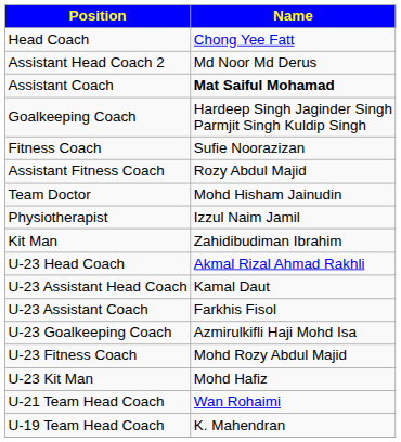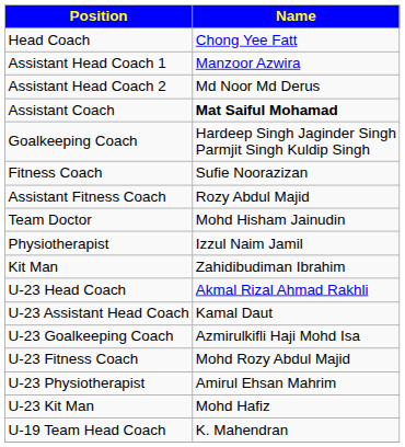 <table class="wikitable">
 <tr>
 <th style="background:blue; color:yellow; text-align:center;">Position</th>
 <th style="background:blue; color:yellow; text-align:center;">Name</th>
 </tr>
 <tr>
 <td>Head Coach</td>
 <td> <a href='#'>Chong Yee Fatt</a></td>
+</tr>
+<tr>
+<td>Assistant Head Coach 1</td>
+<td> <a href='#'>Manzoor Azwira</a></td>
 </tr>
 <tr>
 <td>Assistant Head Coach 2</td>
 <td> Md Noor Md Derus</td>
 </tr>
 <tr>
 <td>Assistant Coach</td>
 <td><strong> Mat Saiful Mohamad</strong></td>
 </tr>
 <tr>
 <td>Goalkeeping Coach</td>
 <td> Hardeep Singh Jaginder Singh <br>  Parmjit Singh Kuldip Singh</td>
 </tr>
 <tr>
 <td>Fitness Coach</td>
 <td> Sufie Noorazizan</td>
 </tr>
 <tr>
 <td>Assistant Fitness Coach</td>
 <td> Rozy Abdul Majid</td>
 </tr>
 <tr>
 <td>Team Doctor</td>
 <td> Mohd Hisham Jainudin</td>
 </tr>
 <tr>
 <td>Physiotherapist</td>
 <td> Izzul Naim Jamil</td>
 </tr>
 <tr>
 <td>Kit Man</td>
 <td> Zahidibudiman Ibrahim</td>
 </tr>
 <tr>
 <td>U-23 Head Coach</td>
 <td> <a href='#'>Akmal Rizal Ahmad Rakhli</a></td>
 </tr>
 <tr>
 <td>U-23 Assistant Head Coach</td>
 <td> Kamal Daut</td>
 </tr>
 <tr>
-<td>U-23 Assistant Coach</td>
-<td> Farkhis Fisol</td>
-</tr>
-<tr>
 <td>U-23 Goalkeeping Coach</td>
 <td> Azmirulkifli Haji Mohd Isa</td>
 </tr>
 <tr>
 <td>U-23 Fitness Coach</td>
 <td> Mohd Rozy Abdul Majid</td>
 </tr>
 <tr>
+<td>U-23 Physiotherapist</td>
+<td> Amirul Ehsan Mahrim</td>
+</tr>
+<tr>
 <td>U-23 Kit Man</td>
 <td> Mohd Hafiz</td>
-</tr>
-<tr>
-<td>U-21 Team Head Coach</td>
-<td> <a href='#'>Wan Rohaimi</a></td>
 </tr>
 <tr>
 <td>U-19 Team Head Coach</td>
 <td> K. Mahendran</td>
 </tr>
 <tr>
 </tr>
 </table>
